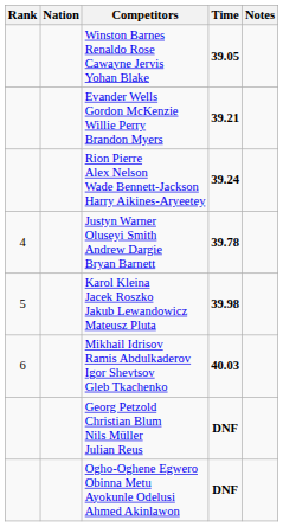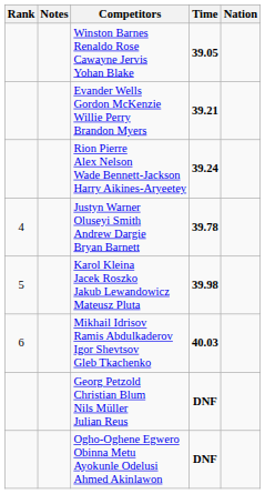 <table class="wikitable sortable" style="text-align:center">
 <tr>
 <th>Rank</th>
-<th>Nation</th>
+<th>Notes</th>
 <th>Competitors</th>
 <th>Time</th>
-<th>Notes</th>
+<th>Nation</th>
 </tr>
 <tr>
 <td></td>
-<td align=left></td>
+<td></td>
 <td align=left><a href='#'>Winston Barnes</a><br><a href='#'>Renaldo Rose</a><br><a href='#'>Cawayne Jervis</a><br><a href='#'>Yohan Blake</a></td>
 <td><strong>39.05</strong></td>
-<td></td>
+<td align=left></td>
 </tr>
 <tr>
 <td></td>
-<td align=left></td>
+<td></td>
 <td align=left><a href='#'>Evander Wells</a><br><a href='#'>Gordon McKenzie</a><br><a href='#'>Willie Perry</a><br><a href='#'>Brandon Myers</a></td>
 <td><strong>39.21</strong></td>
-<td></td>
+<td align=left></td>
 </tr>
 <tr>
 <td></td>
-<td align=left></td>
+<td></td>
 <td align=left><a href='#'>Rion Pierre</a><br><a href='#'>Alex Nelson</a><br><a href='#'>Wade Bennett-Jackson</a><br><a href='#'>Harry Aikines-Aryeetey</a></td>
 <td><strong>39.24</strong></td>
-<td></td>
+<td align=left></td>
 </tr>
 <tr>
 <td>4</td>
-<td align=left></td>
+<td></td>
 <td align=left><a href='#'>Justyn Warner</a><br><a href='#'>Oluseyi Smith</a><br><a href='#'>Andrew Dargie</a><br><a href='#'>Bryan Barnett</a></td>
 <td><strong>39.78</strong></td>
-<td></td>
+<td align=left></td>
 </tr>
 <tr>
 <td>5</td>
-<td align=left></td>
+<td></td>
 <td align=left><a href='#'>Karol Kleina</a><br><a href='#'>Jacek Roszko</a><br><a href='#'>Jakub Lewandowicz</a><br><a href='#'>Mateusz Pluta</a></td>
 <td><strong>39.98</strong></td>
-<td></td>
+<td align=left></td>
 </tr>
 <tr>
 <td>6</td>
-<td align=left></td>
+<td></td>
 <td align=left><a href='#'>Mikhail Idrisov</a><br><a href='#'>Ramis Abdulkaderov</a><br><a href='#'>Igor Shevtsov</a><br><a href='#'>Gleb Tkachenko</a></td>
 <td><strong>40.03</strong></td>
-<td></td>
+<td align=left></td>
 </tr>
 <tr>
 <td></td>
-<td align=left></td>
+<td></td>
 <td align=left><a href='#'>Georg Petzold</a><br><a href='#'>Christian Blum</a><br><a href='#'>Nils Müller</a><br><a href='#'>Julian Reus</a></td>
 <td><strong>DNF</strong></td>
-<td></td>
+<td align=left></td>
 </tr>
 <tr>
 <td></td>
-<td align=left></td>
+<td></td>
 <td align=left><a href='#'>Ogho-Oghene Egwero</a><br><a href='#'>Obinna Metu</a><br><a href='#'>Ayokunle Odelusi</a><br><a href='#'>Ahmed Akinlawon</a></td>
 <td><strong>DNF</strong></td>
-<td></td>
+<td align=left></td>
 </tr>
 </table>
